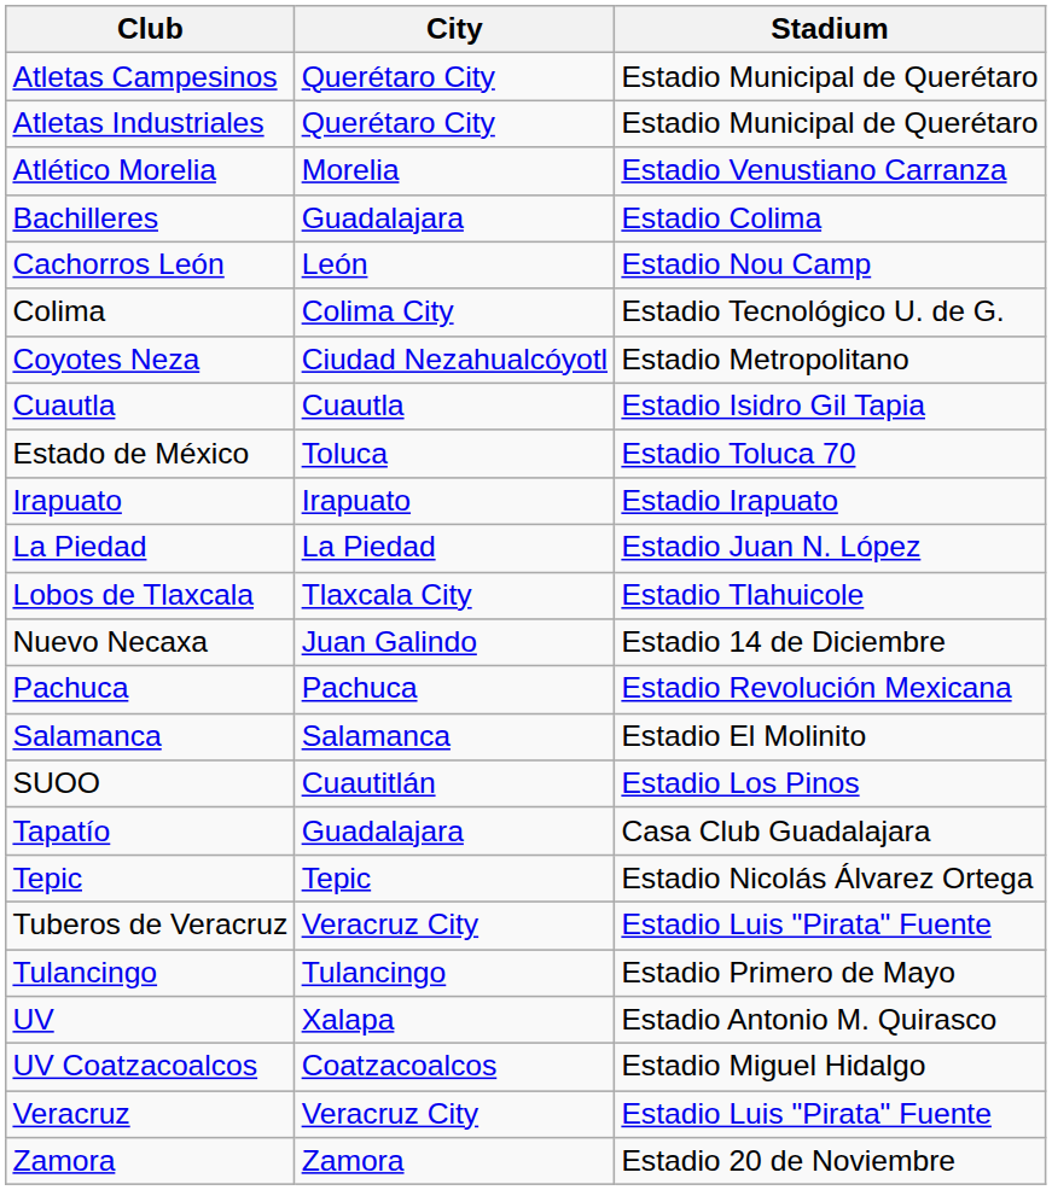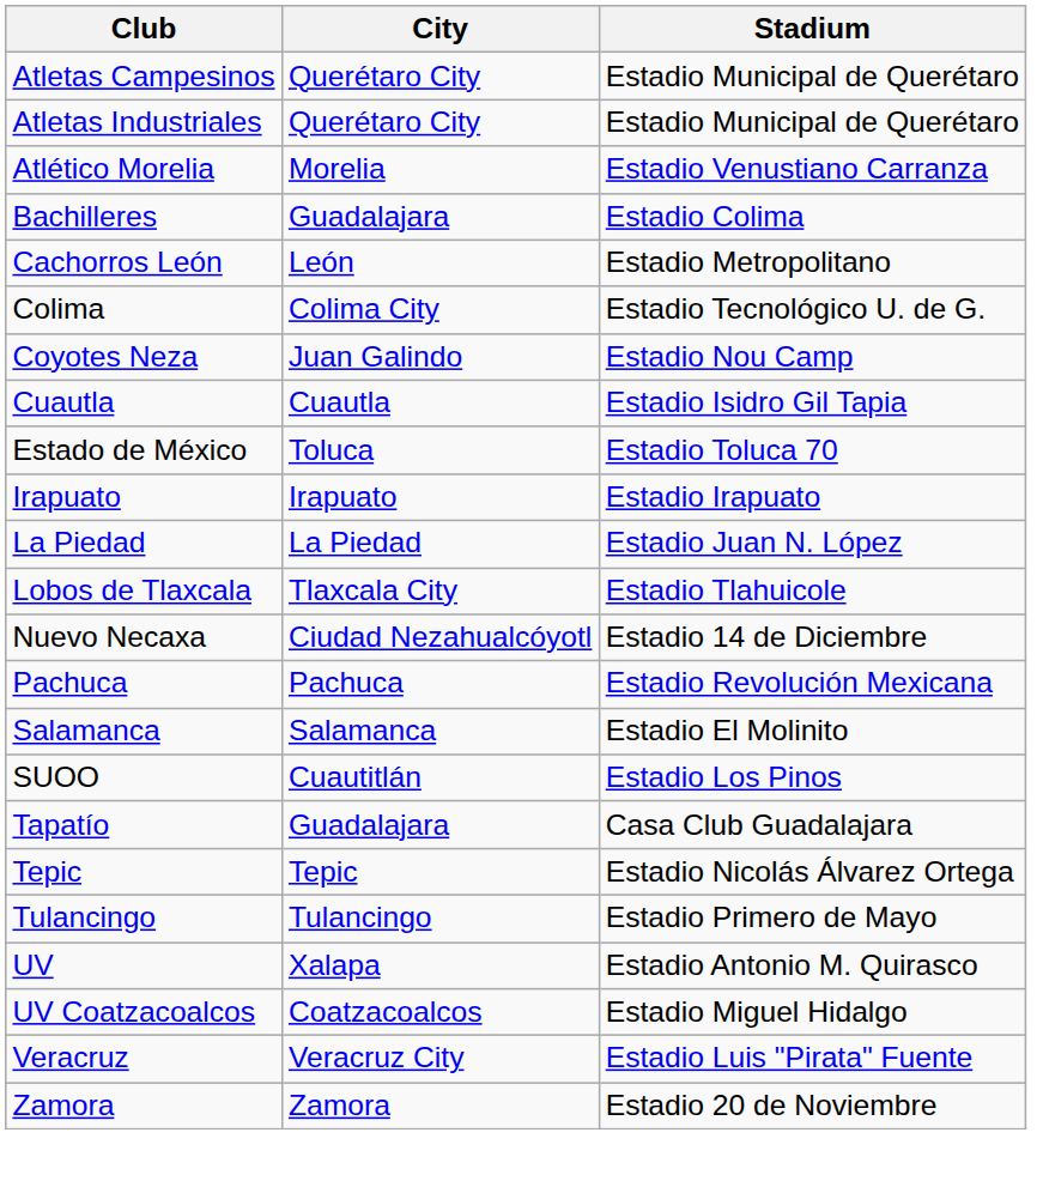 <table class="wikitable sortable">
 <tr>
 <th>Club</th>
 <th>City</th>
 <th>Stadium</th>
 </tr>
 <tr>
 <td><a href='#'>Atletas Campesinos</a></td>
 <td><a href='#'>Querétaro City</a></td>
 <td>Estadio Municipal de Querétaro</td>
 </tr>
 <tr>
 <td><a href='#'>Atletas Industriales</a></td>
 <td><a href='#'>Querétaro City</a></td>
 <td>Estadio Municipal de Querétaro</td>
 </tr>
 <tr>
 <td><a href='#'>Atlético Morelia</a></td>
 <td><a href='#'>Morelia</a></td>
 <td><a href='#'>Estadio Venustiano Carranza</a></td>
 </tr>
 <tr>
 <td><a href='#'>Bachilleres</a></td>
 <td><a href='#'>Guadalajara</a></td>
 <td><a href='#'>Estadio Colima</a></td>
 </tr>
 <tr>
 <td><a href='#'>Cachorros León</a></td>
 <td><a href='#'>León</a></td>
-<td><a href='#'>Estadio Nou Camp</a></td>
+<td>Estadio Metropolitano</td>
 </tr>
 <tr>
 <td>Colima</td>
 <td><a href='#'>Colima City</a></td>
 <td>Estadio Tecnológico U. de G.</td>
 </tr>
 <tr>
 <td><a href='#'>Coyotes Neza</a></td>
-<td><a href='#'>Ciudad Nezahualcóyotl</a></td>
-<td>Estadio Metropolitano</td>
+<td><a href='#'>Juan Galindo</a></td>
+<td><a href='#'>Estadio Nou Camp</a></td>
 </tr>
 <tr>
 <td><a href='#'>Cuautla</a></td>
 <td><a href='#'>Cuautla</a></td>
 <td><a href='#'>Estadio Isidro Gil Tapia</a></td>
 </tr>
 <tr>
 <td>Estado de México</td>
 <td><a href='#'>Toluca</a></td>
 <td><a href='#'>Estadio Toluca 70</a></td>
 </tr>
 <tr>
 <td><a href='#'>Irapuato</a></td>
 <td><a href='#'>Irapuato</a></td>
 <td><a href='#'>Estadio Irapuato</a></td>
 </tr>
 <tr>
 <td><a href='#'>La Piedad</a></td>
 <td><a href='#'>La Piedad</a></td>
 <td><a href='#'>Estadio Juan N. López</a></td>
 </tr>
 <tr>
 <td><a href='#'>Lobos de Tlaxcala</a></td>
 <td><a href='#'>Tlaxcala City</a></td>
 <td><a href='#'>Estadio Tlahuicole</a></td>
 </tr>
 <tr>
 <td>Nuevo Necaxa</td>
-<td><a href='#'>Juan Galindo</a></td>
+<td><a href='#'>Ciudad Nezahualcóyotl</a></td>
 <td>Estadio 14 de Diciembre</td>
 </tr>
 <tr>
 <td><a href='#'>Pachuca</a></td>
 <td><a href='#'>Pachuca</a></td>
 <td><a href='#'>Estadio Revolución Mexicana</a></td>
 </tr>
 <tr>
 <td><a href='#'>Salamanca</a></td>
 <td><a href='#'>Salamanca</a></td>
 <td>Estadio El Molinito</td>
 </tr>
 <tr>
 <td>SUOO</td>
 <td><a href='#'>Cuautitlán</a></td>
 <td><a href='#'>Estadio Los Pinos</a></td>
 </tr>
 <tr>
 <td><a href='#'>Tapatío</a></td>
 <td><a href='#'>Guadalajara</a></td>
 <td>Casa Club Guadalajara</td>
 </tr>
 <tr>
 <td><a href='#'>Tepic</a></td>
 <td><a href='#'>Tepic</a></td>
 <td>Estadio Nicolás Álvarez Ortega</td>
 </tr>
 <tr>
-<td>Tuberos de Veracruz</td>
-<td><a href='#'>Veracruz City</a></td>
-<td><a href='#'>Estadio Luis "Pirata" Fuente</a></td>
-</tr>
-<tr>
 <td><a href='#'>Tulancingo</a></td>
 <td><a href='#'>Tulancingo</a></td>
 <td>Estadio Primero de Mayo</td>
 </tr>
 <tr>
 <td><a href='#'>UV</a></td>
 <td><a href='#'>Xalapa</a></td>
 <td>Estadio Antonio M. Quirasco</td>
 </tr>
 <tr>
 <td><a href='#'>UV Coatzacoalcos</a></td>
 <td><a href='#'>Coatzacoalcos</a></td>
 <td>Estadio Miguel Hidalgo</td>
 </tr>
 <tr>
 <td><a href='#'>Veracruz</a></td>
 <td><a href='#'>Veracruz City</a></td>
 <td><a href='#'>Estadio Luis "Pirata" Fuente</a></td>
 </tr>
 <tr>
 <td><a href='#'>Zamora</a></td>
 <td><a href='#'>Zamora</a></td>
 <td>Estadio 20 de Noviembre</td>
 </tr>
 </table>
